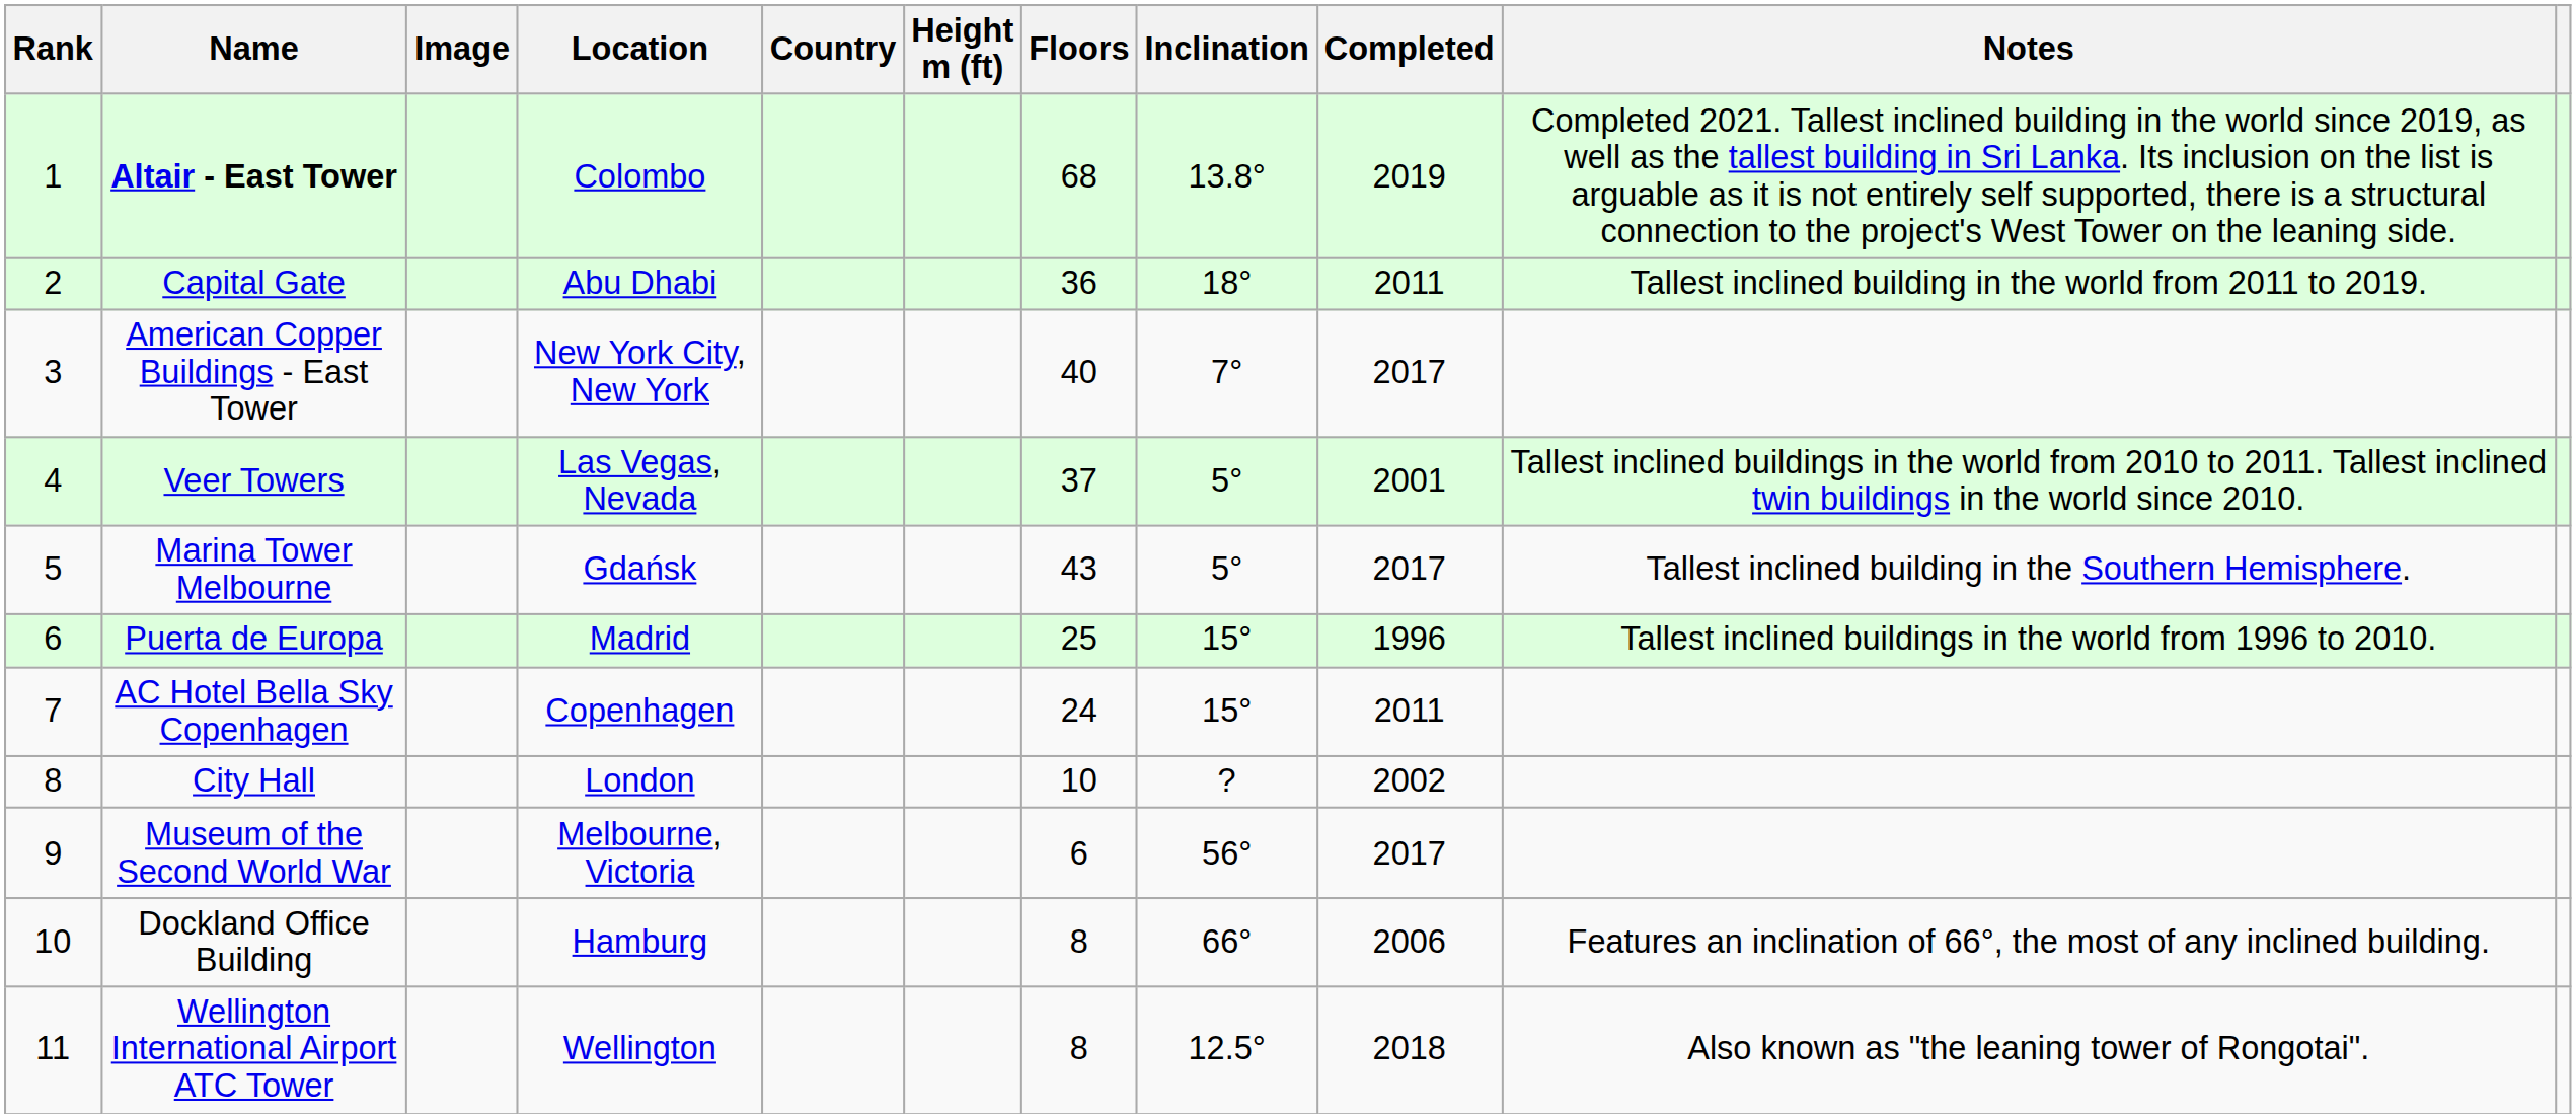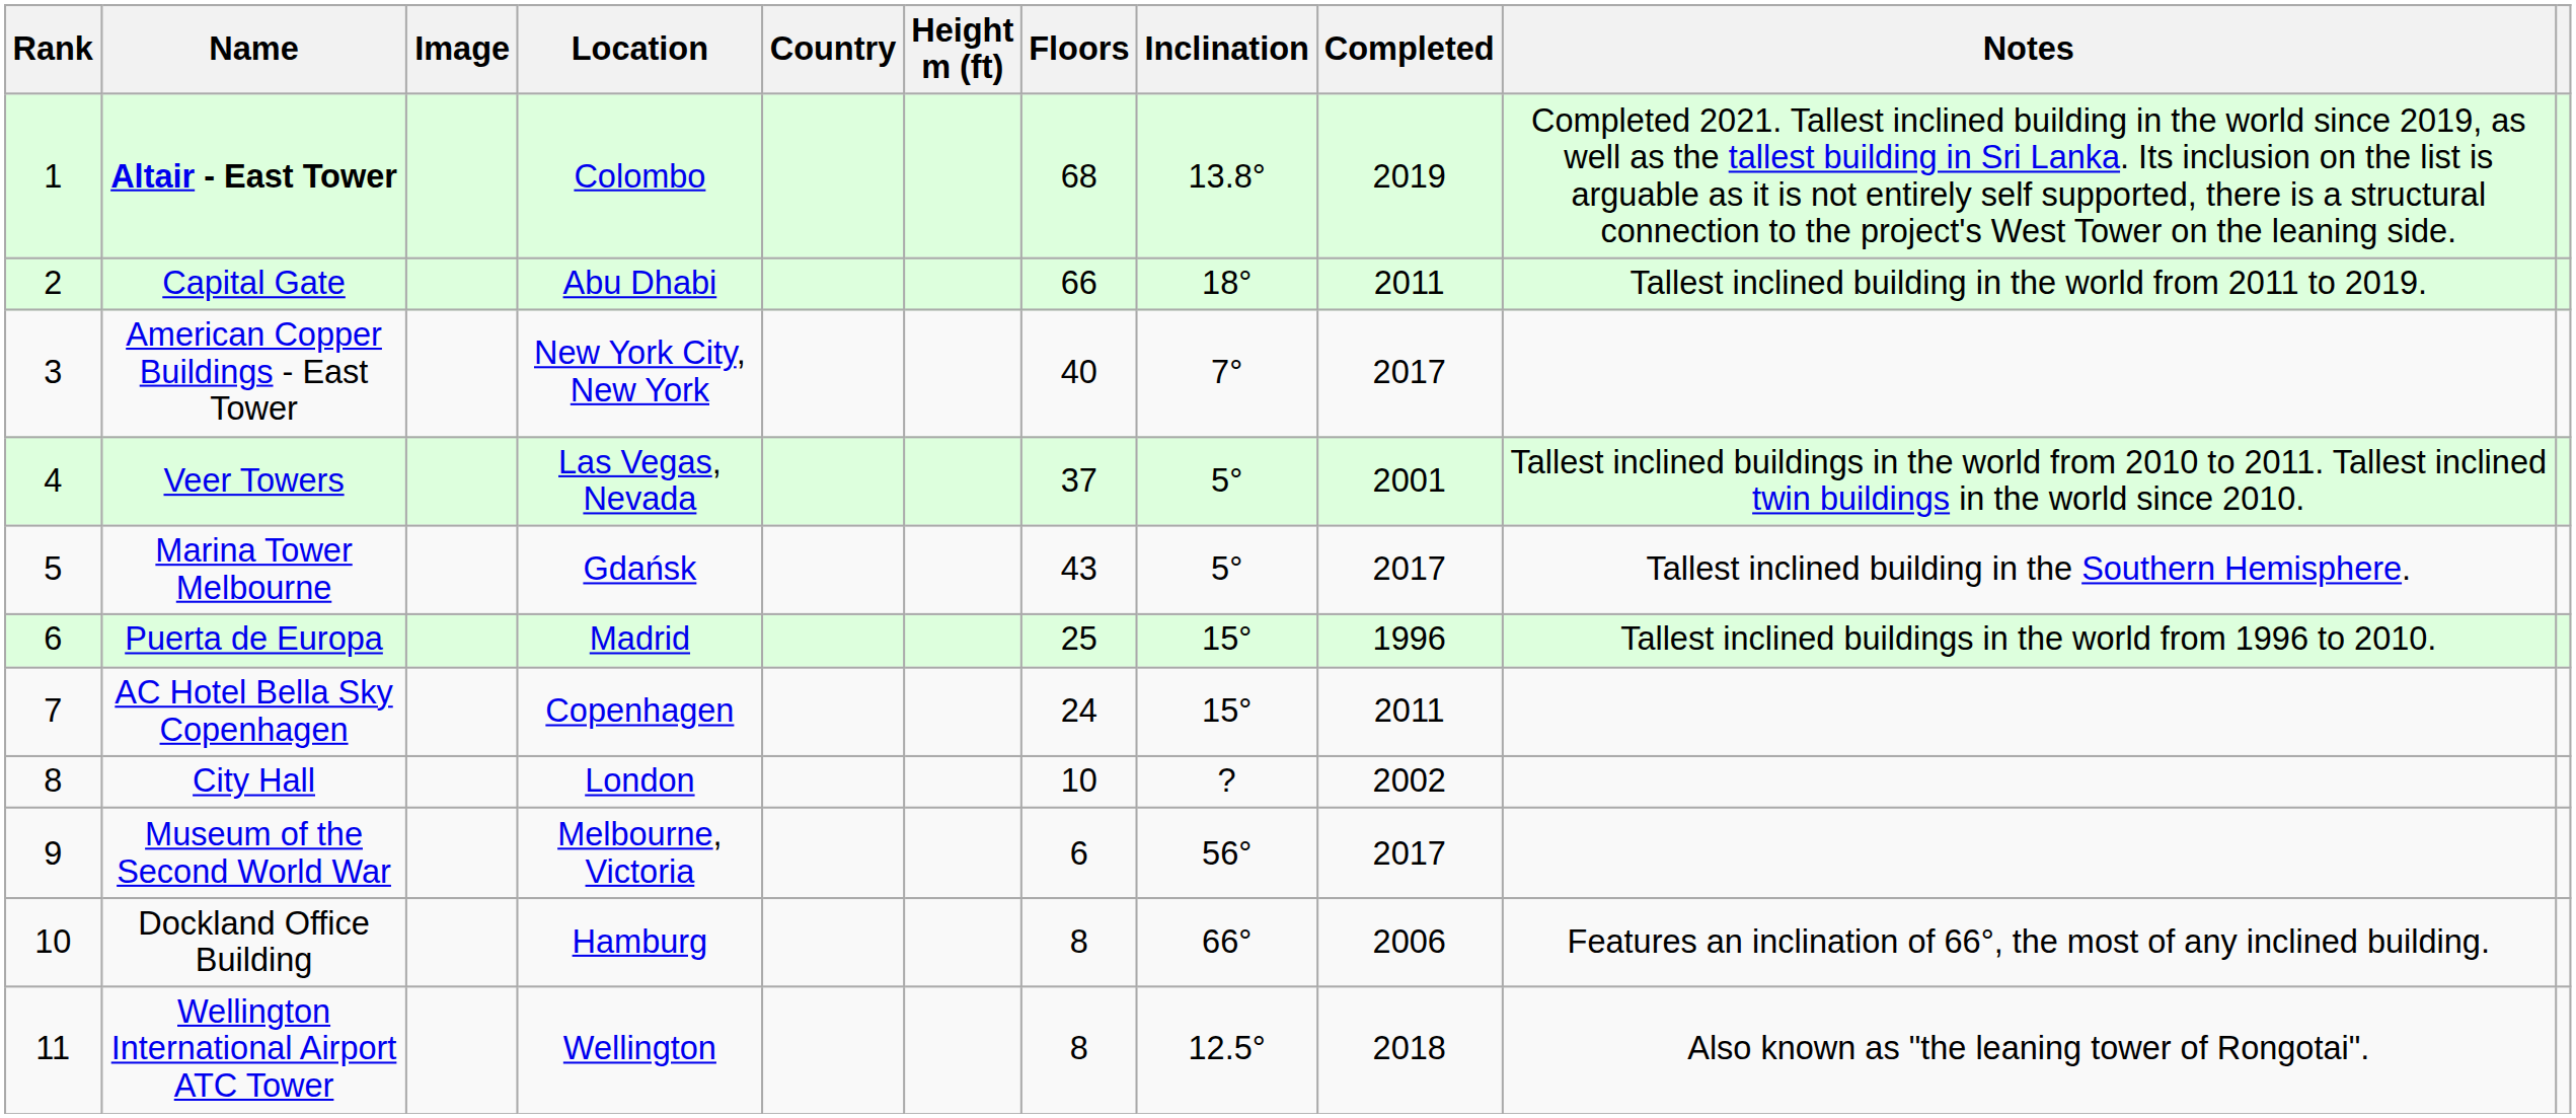 <table class="wikitable sortable" style="text-align:center">
 <tr>
 <th data-sort-type="number" style="width: 20pt;">Rank</th>
 <th>Name</th>
 <th class="unsortable">Image</th>
 <th>Location</th>
 <th>Country</th>
 <th>Height<br>m (ft)</th>
 <th>Floors</th>
 <th>Inclination</th>
 <th>Completed</th>
 <th class="unsortable">Notes</th>
 <th class="unsortable"></th>
 </tr>
 <tr style="background:#dfd;">
 <td>1</td>
 <td><strong><a href='#'>Altair</a> - East Tower</strong></td>
 <td></td>
 <td><a href='#'>Colombo</a></td>
 <td></td>
 <td></td>
 <td>68</td>
 <td>13.8°</td>
 <td>2019</td>
 <td>Completed 2021. Tallest inclined building in the world since 2019, as well as the <a href='#'>tallest building in Sri Lanka</a>. Its inclusion on the list is arguable as it is not entirely self supported, there is a structural connection to the project's West Tower on the leaning side.</td>
 <td></td>
 </tr>
 <tr style="background:#dfd;">
 <td>2</td>
 <td><a href='#'>Capital Gate</a></td>
 <td></td>
 <td><a href='#'>Abu Dhabi</a></td>
 <td></td>
 <td></td>
-<td>36</td>
+<td>66</td>
 <td>18°</td>
 <td>2011</td>
 <td>Tallest inclined building in the world from 2011 to 2019.</td>
 <td></td>
 </tr>
 <tr>
 <td>3</td>
 <td><a href='#'>American Copper Buildings</a> - East Tower</td>
 <td></td>
 <td><a href='#'>New York City</a>, <a href='#'>New York</a></td>
 <td></td>
 <td></td>
 <td>40</td>
 <td>7°</td>
 <td>2017</td>
 <td></td>
 <td></td>
 </tr>
 <tr style="background:#dfd;">
 <td>4</td>
 <td><a href='#'>Veer Towers</a></td>
 <td></td>
 <td><a href='#'>Las Vegas</a>, <a href='#'>Nevada</a></td>
 <td></td>
 <td></td>
 <td>37</td>
 <td>5°</td>
 <td>2001</td>
 <td>Tallest inclined buildings in the world from 2010 to 2011. Tallest inclined <a href='#'>twin buildings</a> in the world since 2010.</td>
 <td></td>
 </tr>
 <tr>
 <td>5</td>
 <td><a href='#'>Marina Tower Melbourne</a></td>
 <td></td>
 <td><a href='#'>Gdańsk</a></td>
 <td></td>
 <td></td>
 <td>43</td>
 <td>5°</td>
 <td>2017</td>
 <td>Tallest inclined building in the <a href='#'>Southern Hemisphere</a>.</td>
 <td></td>
 </tr>
 <tr style="background:#dfd;">
 <td>6</td>
 <td><a href='#'>Puerta de Europa</a></td>
 <td></td>
 <td><a href='#'>Madrid</a></td>
 <td></td>
 <td></td>
 <td>25</td>
 <td>15°</td>
 <td>1996</td>
 <td>Tallest inclined buildings in the world from 1996 to 2010.</td>
 <td></td>
 </tr>
 <tr>
 <td>7</td>
 <td><a href='#'>AC Hotel Bella Sky Copenhagen</a></td>
 <td></td>
 <td><a href='#'>Copenhagen</a></td>
 <td></td>
 <td></td>
 <td>24</td>
 <td>15°</td>
 <td>2011</td>
 <td></td>
 <td></td>
 </tr>
 <tr>
 <td>8</td>
 <td><a href='#'>City Hall</a></td>
 <td></td>
 <td><a href='#'>London</a></td>
 <td></td>
 <td></td>
 <td>10</td>
 <td>?</td>
 <td>2002</td>
 <td></td>
 <td></td>
 </tr>
 <tr>
 <td>9</td>
 <td><a href='#'>Museum of the Second World War</a></td>
 <td></td>
 <td><a href='#'>Melbourne</a>, <a href='#'>Victoria</a></td>
 <td></td>
 <td></td>
 <td>6</td>
 <td>56°</td>
 <td>2017</td>
 <td></td>
 <td></td>
 </tr>
 <tr>
 <td>10</td>
 <td>Dockland Office Building</td>
 <td></td>
 <td><a href='#'>Hamburg</a></td>
 <td></td>
 <td></td>
 <td>8</td>
 <td>66°</td>
 <td>2006</td>
 <td>Features an inclination of 66°, the most of any inclined building.</td>
 <td></td>
 </tr>
 <tr>
 <td>11</td>
 <td><a href='#'>Wellington International Airport ATC Tower</a></td>
 <td></td>
 <td><a href='#'>Wellington</a></td>
 <td></td>
 <td></td>
 <td>8</td>
 <td>12.5°</td>
 <td>2018</td>
 <td>Also known as "the leaning tower of Rongotai".</td>
 <td></td>
 </tr>
 </table>
